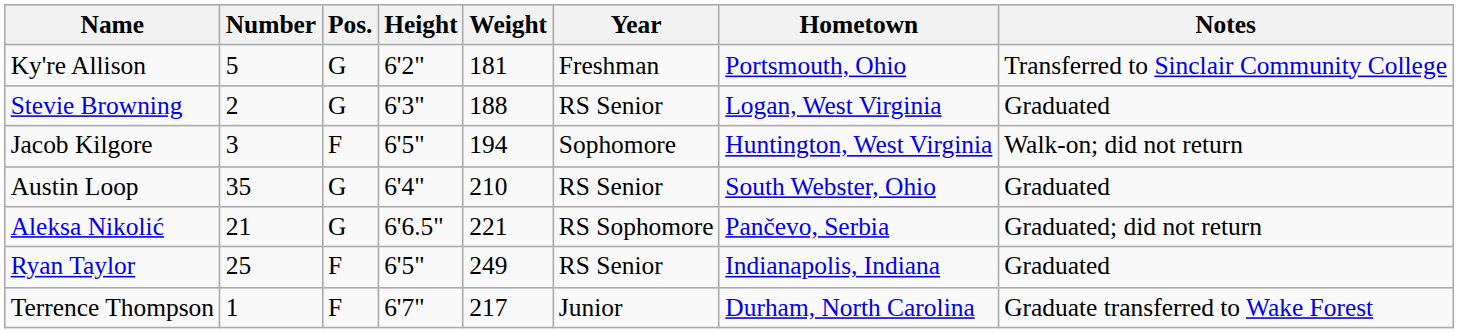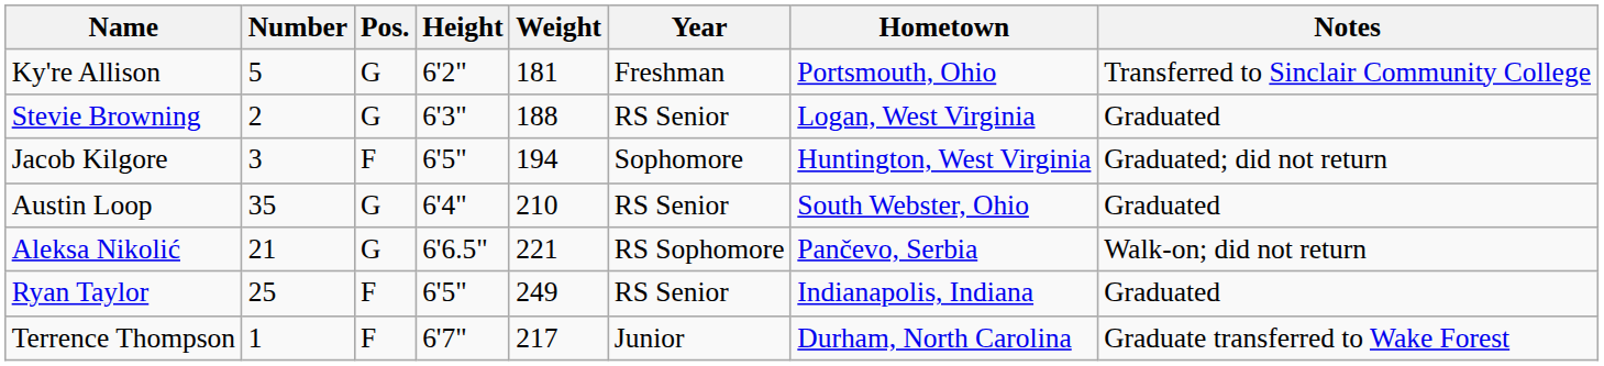 <table class="wikitable sortable" border="1">
 <tr>
 <th>Name</th>
 <th>Number</th>
 <th>Pos.</th>
 <th>Height</th>
 <th>Weight</th>
 <th>Year</th>
 <th>Hometown</th>
 <th class="unsortable">Notes</th>
 </tr>
 <tr>
 <td>Ky're Allison</td>
 <td>5</td>
 <td>G</td>
 <td>6'2"</td>
 <td>181</td>
 <td>Freshman</td>
 <td><a href='#'>Portsmouth, Ohio</a></td>
 <td>Transferred to <a href='#'>Sinclair Community College</a></td>
 </tr>
 <tr>
 <td><a href='#'>Stevie Browning</a></td>
 <td>2</td>
 <td>G</td>
 <td>6'3"</td>
 <td>188</td>
 <td>RS Senior</td>
 <td><a href='#'>Logan, West Virginia</a></td>
 <td>Graduated</td>
 </tr>
 <tr>
 <td>Jacob Kilgore</td>
 <td>3</td>
 <td>F</td>
 <td>6'5"</td>
 <td>194</td>
 <td>Sophomore</td>
 <td><a href='#'>Huntington, West Virginia</a></td>
-<td>Walk-on; did not return</td>
+<td>Graduated; did not return</td>
 </tr>
 <tr>
 <td>Austin Loop</td>
 <td>35</td>
 <td>G</td>
 <td>6'4"</td>
 <td>210</td>
 <td>RS Senior</td>
 <td><a href='#'>South Webster, Ohio</a></td>
 <td>Graduated</td>
 </tr>
 <tr>
 <td><a href='#'>Aleksa Nikolić</a></td>
 <td>21</td>
 <td>G</td>
 <td>6'6.5"</td>
 <td>221</td>
 <td>RS Sophomore</td>
 <td><a href='#'>Pančevo, Serbia</a></td>
-<td>Graduated; did not return</td>
+<td>Walk-on; did not return</td>
 </tr>
 <tr>
 <td><a href='#'>Ryan Taylor</a></td>
 <td>25</td>
 <td>F</td>
 <td>6'5"</td>
 <td>249</td>
 <td>RS Senior</td>
 <td><a href='#'>Indianapolis, Indiana</a></td>
 <td>Graduated</td>
 </tr>
 <tr>
 <td>Terrence Thompson</td>
 <td>1</td>
 <td>F</td>
 <td>6'7"</td>
 <td>217</td>
 <td>Junior</td>
 <td><a href='#'>Durham, North Carolina</a></td>
 <td>Graduate transferred to <a href='#'>Wake Forest</a></td>
 </tr>
 </table>
